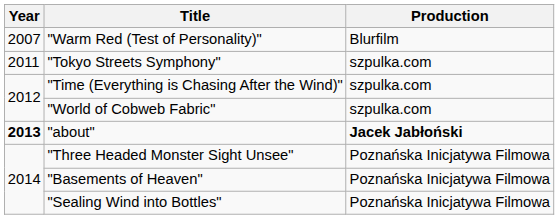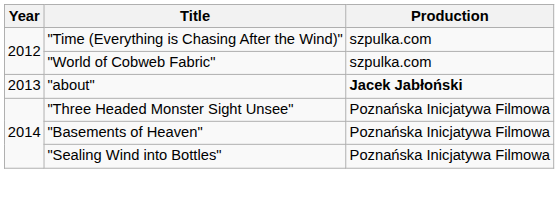 <table class="wikitable">
 <tr>
 <th>Year</th>
 <th>Title</th>
 <th>Production</th>
-</tr>
-<tr>
-<td>2007</td>
-<td>"Warm Red (Test of Personality)"</td>
-<td>Blurfilm</td>
-</tr>
-<tr>
-<td>2011</td>
-<td>"Tokyo Streets Symphony"</td>
-<td>szpulka.com</td>
 </tr>
 <tr>
 <td rowspan="2">2012</td>
 <td>"Time (Everything is Chasing After the Wind)"</td>
 <td>szpulka.com</td>
 </tr>
 <tr>
 <td>"World of Cobweb Fabric"</td>
 <td>szpulka.com</td>
 </tr>
 <tr>
-<td><strong>2013</strong></td>
+<td>2013</td>
 <td>"about"</td>
 <td><strong>Jacek Jabłoński</strong></td>
 </tr>
 <tr>
 <td rowspan="3">2014</td>
 <td>"Three Headed Monster Sight Unsee"</td>
 <td>Poznańska Inicjatywa Filmowa</td>
 </tr>
 <tr>
 <td>"Basements of Heaven"</td>
 <td>Poznańska Inicjatywa Filmowa</td>
 </tr>
 <tr>
 <td>"Sealing Wind into Bottles"</td>
 <td>Poznańska Inicjatywa Filmowa</td>
 </tr>
 </table>
